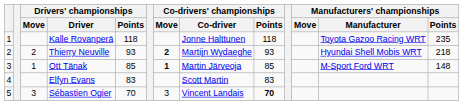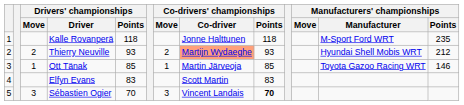 <table class="wikitable" style="font-size:85%;">
 <tr>
 <th rowspan="2"></th>
 <th rowspan="7" style="width:5px;"></th>
 <th colspan="3">Drivers' championships</th>
 <th rowspan="7" style="width:5px;"></th>
 <th colspan="3" nowrap>Co-drivers' championships</th>
 <th rowspan="7" style="width:5px;"></th>
 <th colspan="3" nowrap>Manufacturers' championships</th>
 </tr>
 <tr>
 <th>Move</th>
 <th>Driver</th>
 <th>Points</th>
 <th>Move</th>
 <th>Co-driver</th>
 <th>Points</th>
 <th>Move</th>
 <th>Manufacturer</th>
 <th>Points</th>
 </tr>
 <tr>
 <td align="center">1</td>
 <td align="center"></td>
 <td><a href='#'>Kalle Rovanperä</a></td>
 <td align="center">118</td>
 <td align="center"></td>
 <td><a href='#'>Jonne Halttunen</a></td>
 <td align="center">118</td>
 <td align="center"></td>
-<td><a href='#'>Toyota Gazoo Racing WRT</a></td>
+<td><a href='#'>M-Sport Ford WRT</a></td>
 <td align="center">235</td>
 </tr>
 <tr>
 <td align="center">2</td>
 <td align="center"> 2</td>
 <td><a href='#'>Thierry Neuville</a></td>
 <td align="center">93</td>
-<td align="center"><strong> 2</strong></td>
-<td><a href='#'>Martijn Wydaeghe</a></td>
+<td align="center"> 2</td>
+<td style="background: lightsalmon;"><a href='#'>Martijn Wydaeghe</a></td>
 <td align="center">93</td>
 <td align="center"></td>
 <td><a href='#'>Hyundai Shell Mobis WRT</a></td>
-<td align="center">218</td>
+<td align="center">212</td>
 </tr>
 <tr>
 <td align="center">3</td>
 <td align="center"> 1</td>
 <td><a href='#'>Ott Tänak</a></td>
 <td align="center">85</td>
-<td align="center"><strong> 1</strong></td>
+<td align="center"> 1</td>
 <td><a href='#'>Martin Järveoja</a></td>
 <td align="center">85</td>
 <td align="center"></td>
-<td><a href='#'>M-Sport Ford WRT</a></td>
-<td align="center">148</td>
+<td><a href='#'>Toyota Gazoo Racing WRT</a></td>
+<td align="center">146</td>
 </tr>
 <tr>
 <td align="center">4</td>
 <td align="center"></td>
 <td><a href='#'>Elfyn Evans</a></td>
 <td align="center">83</td>
 <td align="center"></td>
 <td><a href='#'>Scott Martin</a></td>
 <td align="center">83</td>
 <td></td>
 <td></td>
 <td></td>
 </tr>
 <tr>
 <td align="center">5</td>
 <td align="center"> 3</td>
 <td><a href='#'>Sébastien Ogier</a></td>
 <td align="center">70</td>
 <td align="center"> 3</td>
 <td><a href='#'>Vincent Landais</a></td>
 <td align="center"><strong>70</strong></td>
 <td></td>
 <td></td>
 <td></td>
 </tr>
 </table>
